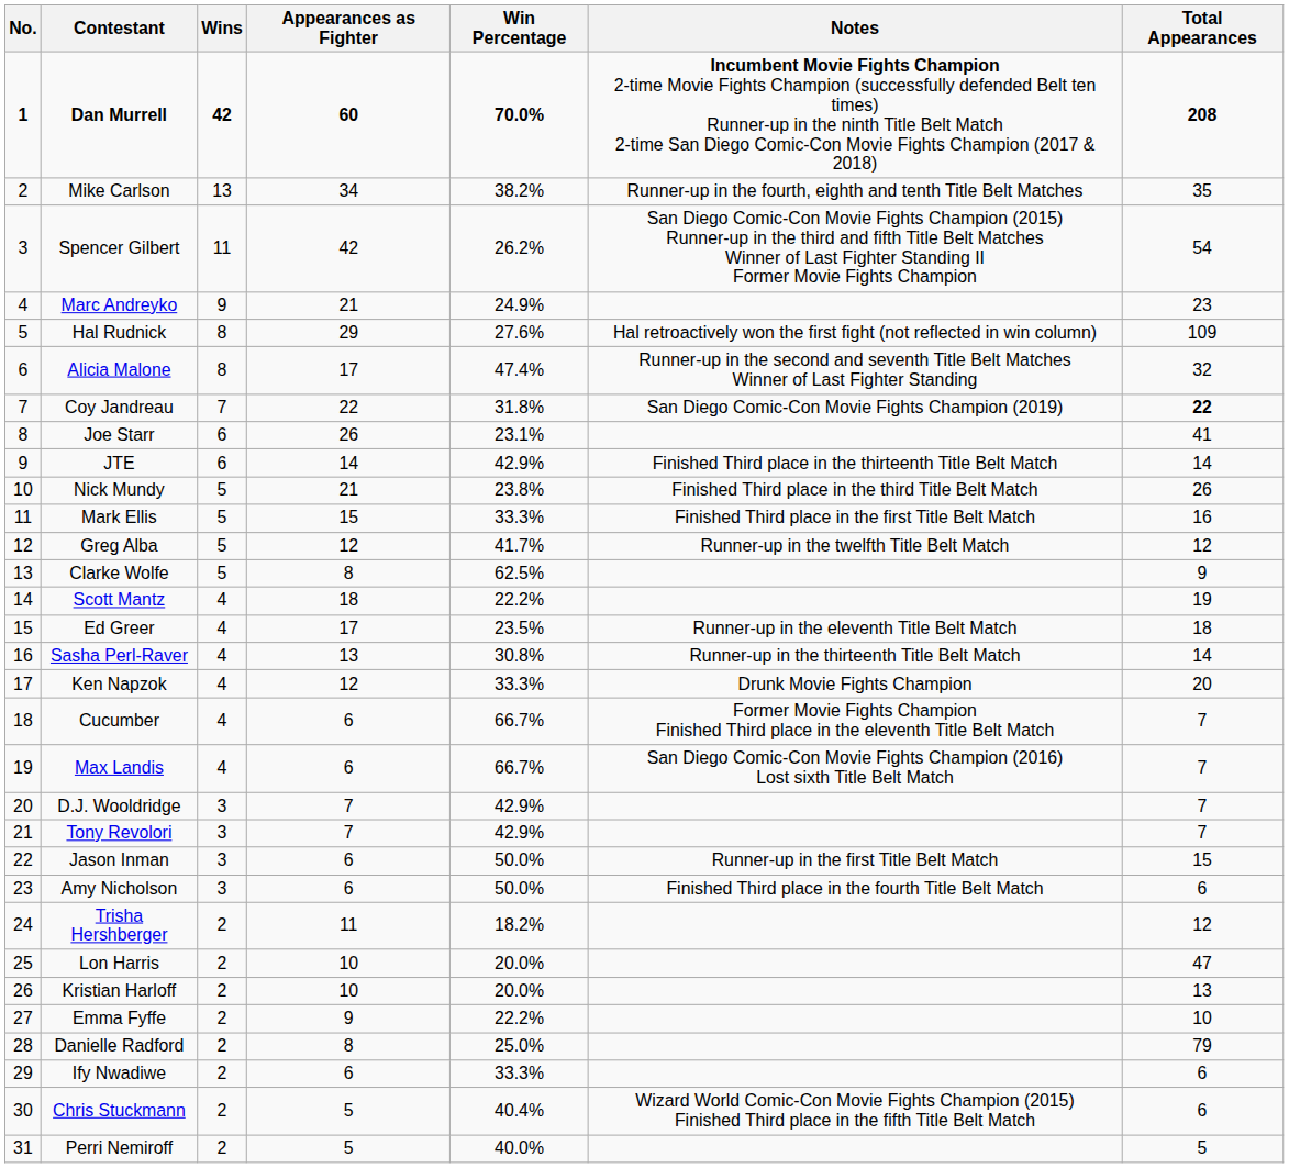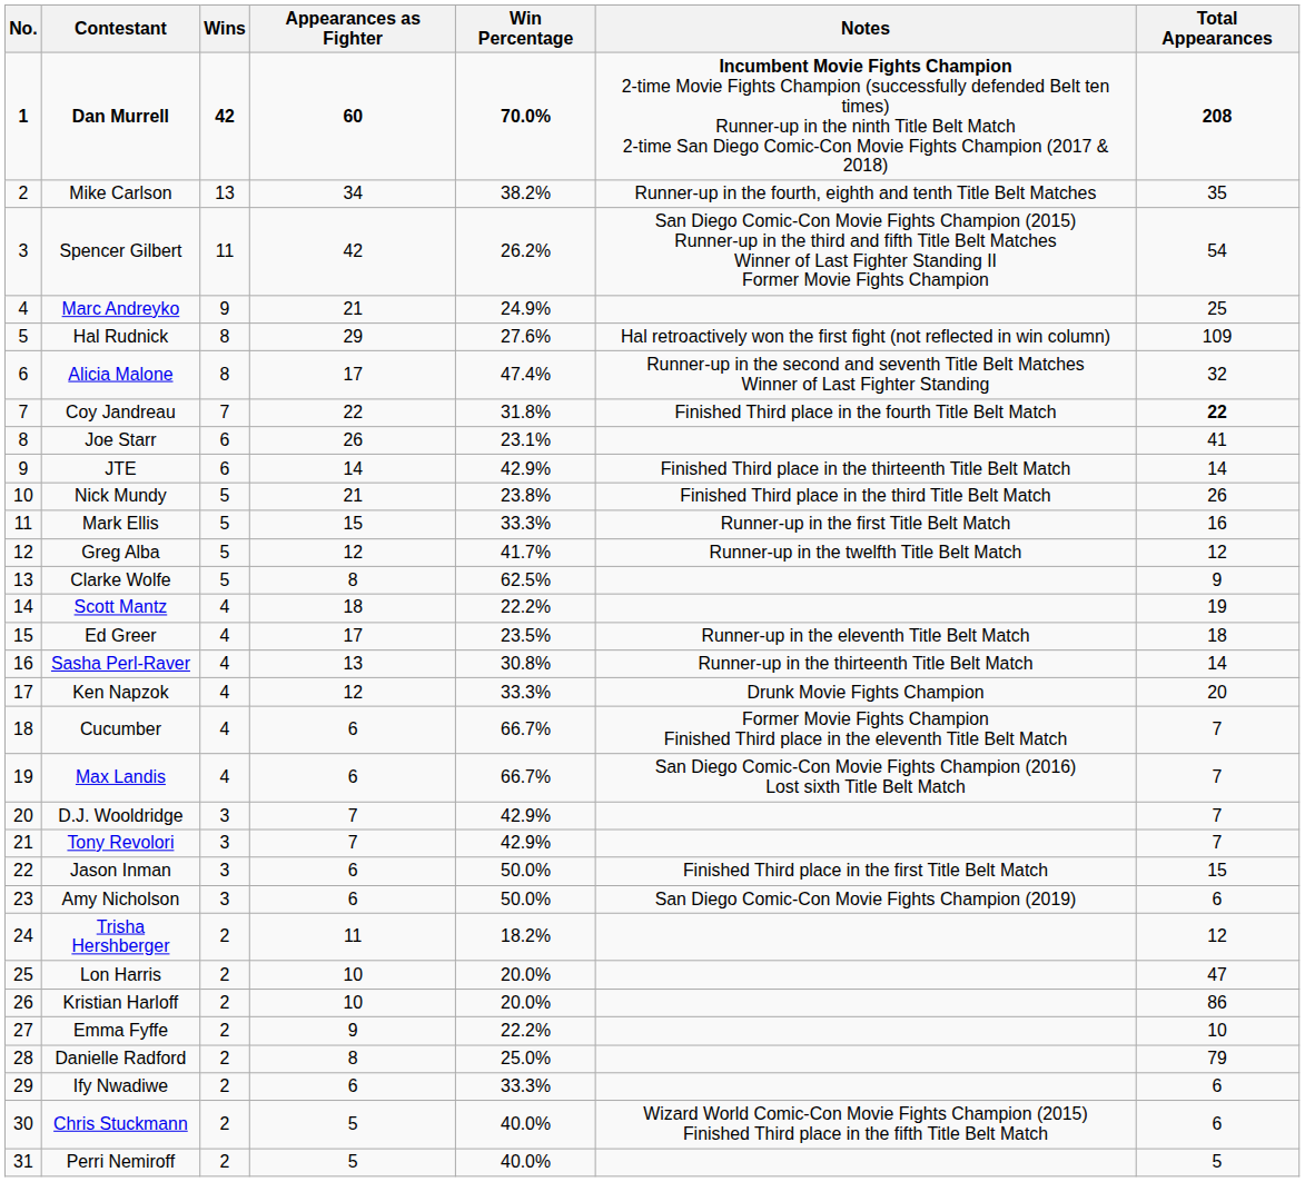 <table class="wikitable sortable" style="text-align:center; width:93%; font-size:100%;" cellspacing="1">
 <tr>
 <th>No.</th>
 <th>Contestant</th>
 <th>Wins</th>
 <th>Appearances as Fighter</th>
 <th>Win Percentage</th>
 <th>Notes</th>
 <th>Total Appearances</th>
 </tr>
 <tr>
 <td><strong>1</strong></td>
 <td><strong>Dan Murrell</strong></td>
 <td><strong>42</strong></td>
 <td><strong>60</strong></td>
 <td><strong>70.0%</strong></td>
 <td><strong>Incumbent Movie Fights Champion</strong> <br> 2-time Movie Fights Champion (successfully defended Belt ten times) <br> Runner-up in the ninth Title Belt Match <br> 2-time San Diego Comic-Con Movie Fights Champion (2017 & 2018)</td>
 <td><strong>208</strong></td>
 </tr>
 <tr>
 <td>2</td>
 <td>Mike Carlson</td>
 <td>13</td>
 <td>34</td>
 <td>38.2%</td>
 <td>Runner-up in the fourth, eighth and tenth Title Belt Matches</td>
 <td>35</td>
 </tr>
 <tr>
 <td>3</td>
 <td>Spencer Gilbert</td>
 <td>11</td>
 <td>42</td>
 <td>26.2%</td>
 <td>San Diego Comic-Con Movie Fights Champion (2015) <br> Runner-up in the third and fifth Title Belt Matches <br> Winner of Last Fighter Standing II <br> Former Movie Fights Champion</td>
 <td>54</td>
 </tr>
 <tr>
 <td>4</td>
 <td><a href='#'>Marc Andreyko</a></td>
 <td>9</td>
 <td>21</td>
 <td>24.9%</td>
 <td></td>
-<td>23</td>
+<td>25</td>
 </tr>
 <tr>
 <td>5</td>
 <td>Hal Rudnick</td>
 <td>8</td>
 <td>29</td>
 <td>27.6%</td>
 <td>Hal retroactively won the first fight (not reflected in win column)</td>
 <td>109</td>
 </tr>
 <tr>
 <td>6</td>
 <td><a href='#'>Alicia Malone</a></td>
 <td>8</td>
 <td>17</td>
 <td>47.4%</td>
 <td>Runner-up in the second and seventh Title Belt Matches <br> Winner of Last Fighter Standing</td>
 <td>32</td>
 </tr>
 <tr>
 <td>7</td>
 <td>Coy Jandreau</td>
 <td>7</td>
 <td>22</td>
 <td>31.8%</td>
-<td>San Diego Comic-Con Movie Fights Champion (2019)</td>
+<td>Finished Third place in the fourth Title Belt Match</td>
 <td><strong>22</strong></td>
 </tr>
 <tr>
 <td>8</td>
 <td>Joe Starr</td>
 <td>6</td>
 <td>26</td>
 <td>23.1%</td>
 <td></td>
 <td>41</td>
 </tr>
 <tr>
 <td>9</td>
 <td>JTE</td>
 <td>6</td>
 <td>14</td>
 <td>42.9%</td>
 <td>Finished Third place in the thirteenth Title Belt Match</td>
 <td>14</td>
 </tr>
 <tr>
 <td>10</td>
 <td>Nick Mundy</td>
 <td>5</td>
 <td>21</td>
 <td>23.8%</td>
 <td>Finished Third place in the third Title Belt Match</td>
 <td>26</td>
 </tr>
 <tr>
 <td>11</td>
 <td>Mark Ellis</td>
 <td>5</td>
 <td>15</td>
 <td>33.3%</td>
-<td>Finished Third place in the first Title Belt Match</td>
+<td>Runner-up in the first Title Belt Match</td>
 <td>16</td>
 </tr>
 <tr>
 <td>12</td>
 <td>Greg Alba</td>
 <td>5</td>
 <td>12</td>
 <td>41.7%</td>
 <td>Runner-up in the twelfth Title Belt Match</td>
 <td>12</td>
 </tr>
 <tr>
 <td>13</td>
 <td>Clarke Wolfe</td>
 <td>5</td>
 <td>8</td>
 <td>62.5%</td>
 <td></td>
 <td>9</td>
 </tr>
 <tr>
 <td>14</td>
 <td><a href='#'>Scott Mantz</a></td>
 <td>4</td>
 <td>18</td>
 <td>22.2%</td>
 <td></td>
 <td>19</td>
 </tr>
 <tr>
 <td>15</td>
 <td>Ed Greer</td>
 <td>4</td>
 <td>17</td>
 <td>23.5%</td>
 <td>Runner-up in the eleventh Title Belt Match</td>
 <td>18</td>
 </tr>
 <tr>
 <td>16</td>
 <td><a href='#'>Sasha Perl-Raver</a></td>
 <td>4</td>
 <td>13</td>
 <td>30.8%</td>
 <td>Runner-up in the thirteenth Title Belt Match</td>
 <td>14</td>
 </tr>
 <tr>
 <td>17</td>
 <td>Ken Napzok</td>
 <td>4</td>
 <td>12</td>
 <td>33.3%</td>
 <td>Drunk Movie Fights Champion</td>
 <td>20</td>
 </tr>
 <tr>
 <td>18</td>
 <td>Cucumber</td>
 <td>4</td>
 <td>6</td>
 <td>66.7%</td>
 <td>Former Movie Fights Champion <br> Finished Third place in the eleventh Title Belt Match</td>
 <td>7</td>
 </tr>
 <tr>
 <td>19</td>
 <td><a href='#'>Max Landis</a></td>
 <td>4</td>
 <td>6</td>
 <td>66.7%</td>
 <td>San Diego Comic-Con Movie Fights Champion (2016) <br> Lost sixth Title Belt Match</td>
 <td>7</td>
 </tr>
 <tr>
 <td>20</td>
 <td>D.J. Wooldridge</td>
 <td>3</td>
 <td>7</td>
 <td>42.9%</td>
 <td></td>
 <td>7</td>
 </tr>
 <tr>
 <td>21</td>
 <td><a href='#'>Tony Revolori</a></td>
 <td>3</td>
 <td>7</td>
 <td>42.9%</td>
 <td></td>
 <td>7</td>
 </tr>
 <tr>
 <td>22</td>
 <td>Jason Inman</td>
 <td>3</td>
 <td>6</td>
 <td>50.0%</td>
-<td>Runner-up in the first Title Belt Match</td>
+<td>Finished Third place in the first Title Belt Match</td>
 <td>15</td>
 </tr>
 <tr>
 <td>23</td>
 <td>Amy Nicholson</td>
 <td>3</td>
 <td>6</td>
 <td>50.0%</td>
-<td>Finished Third place in the fourth Title Belt Match</td>
+<td>San Diego Comic-Con Movie Fights Champion (2019)</td>
 <td>6</td>
 </tr>
 <tr>
 <td>24</td>
 <td><a href='#'>Trisha Hershberger</a></td>
 <td>2</td>
 <td>11</td>
 <td>18.2%</td>
 <td></td>
 <td>12</td>
 </tr>
 <tr>
 <td>25</td>
 <td>Lon Harris</td>
 <td>2</td>
 <td>10</td>
 <td>20.0%</td>
 <td></td>
 <td>47</td>
 </tr>
 <tr>
 <td>26</td>
 <td>Kristian Harloff</td>
 <td>2</td>
 <td>10</td>
 <td>20.0%</td>
 <td></td>
-<td>13</td>
+<td>86</td>
 </tr>
 <tr>
 <td>27</td>
 <td>Emma Fyffe</td>
 <td>2</td>
 <td>9</td>
 <td>22.2%</td>
 <td></td>
 <td>10</td>
 </tr>
 <tr>
 <td>28</td>
 <td>Danielle Radford</td>
 <td>2</td>
 <td>8</td>
 <td>25.0%</td>
 <td></td>
 <td>79</td>
 </tr>
 <tr>
 <td>29</td>
 <td>Ify Nwadiwe</td>
 <td>2</td>
 <td>6</td>
 <td>33.3%</td>
 <td></td>
 <td>6</td>
 </tr>
 <tr>
 <td>30</td>
 <td><a href='#'>Chris Stuckmann</a></td>
 <td>2</td>
 <td>5</td>
-<td>40.4%</td>
+<td>40.0%</td>
 <td>Wizard World Comic-Con Movie Fights Champion (2015) <br> Finished Third place in the fifth Title Belt Match</td>
 <td>6</td>
 </tr>
 <tr>
 <td>31</td>
 <td>Perri Nemiroff</td>
 <td>2</td>
 <td>5</td>
 <td>40.0%</td>
 <td></td>
 <td>5</td>
 </tr>
 </table>
